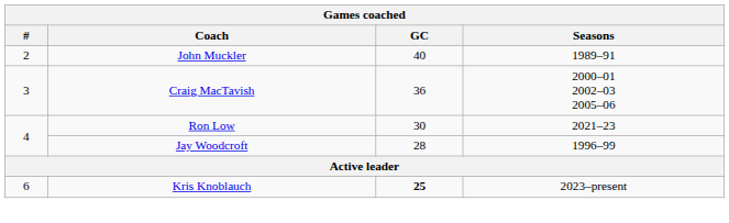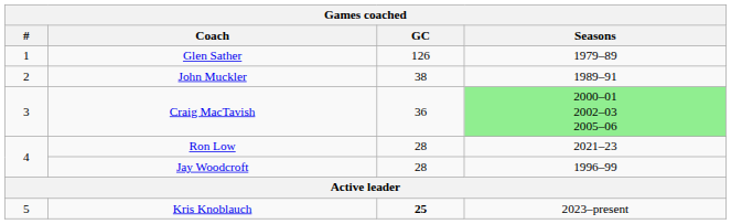 <table class="wikitable" style="text-align: center; font-size: 95%" width="70%">
 <tr>
 <th colspan="4">Games coached</th>
 </tr>
 <tr>
 <th>#</th>
 <th>Coach</th>
 <th>GC</th>
 <th>Seasons</th>
 </tr>
 <tr>
+<td>1</td>
+<td><a href='#'>Glen Sather</a></td>
+<td>126</td>
+<td>1979–89</td>
+</tr>
+<tr>
 <td>2</td>
 <td><a href='#'>John Muckler</a></td>
-<td>40</td>
+<td>38</td>
 <td>1989–91</td>
 </tr>
 <tr>
 <td>3</td>
 <td><a href='#'>Craig MacTavish</a></td>
 <td>36</td>
-<td>2000–01<br>2002–03<br>2005–06</td>
+<td style="background: lightgreen;">2000–01<br>2002–03<br>2005–06</td>
 </tr>
 <tr>
 <td rowspan="2">4</td>
 <td><a href='#'>Ron Low</a></td>
-<td>30</td>
+<td>28</td>
 <td>2021–23</td>
 </tr>
 <tr>
 <td><a href='#'>Jay Woodcroft</a></td>
 <td>28</td>
 <td>1996–99</td>
 </tr>
 <tr>
 <th colspan="4">Active leader</th>
 </tr>
 <tr>
-<td>6</td>
+<td>5</td>
 <td><a href='#'>Kris Knoblauch</a></td>
 <td><strong>25</strong></td>
 <td>2023–present</td>
 </tr>
 </table>
